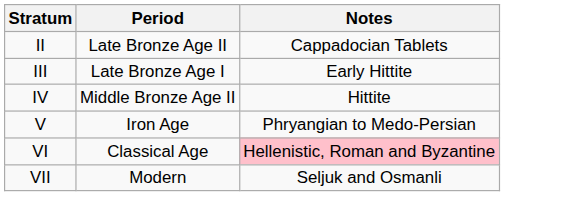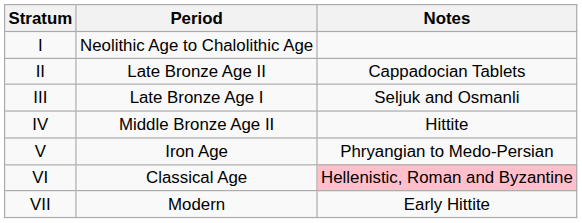 <table class="wikitable" rules="all" style="text-align:center;font-size:90%;empty-cells:show;">
 <tr>
 <th>Stratum</th>
 <th>Period</th>
 <th>Notes</th>
+</tr>
+<tr>
+<td>I</td>
+<td>Neolithic Age to Chalolithic Age</td>
+<td></td>
 </tr>
 <tr>
 <td>II</td>
 <td>Late Bronze Age II</td>
 <td>Cappadocian Tablets</td>
 </tr>
 <tr>
 <td>III</td>
 <td>Late Bronze Age I</td>
-<td>Early Hittite</td>
+<td>Seljuk and Osmanli</td>
 </tr>
 <tr>
 <td>IV</td>
 <td>Middle Bronze Age II</td>
 <td>Hittite</td>
 </tr>
 <tr>
 <td>V</td>
 <td>Iron Age</td>
 <td>Phryangian to Medo-Persian</td>
 </tr>
 <tr>
 <td>VI</td>
 <td>Classical Age</td>
 <td style="background: pink;">Hellenistic, Roman and Byzantine</td>
 </tr>
 <tr>
 <td>VII</td>
 <td>Modern</td>
-<td>Seljuk and Osmanli</td>
+<td>Early Hittite</td>
 </tr>
 </table>
